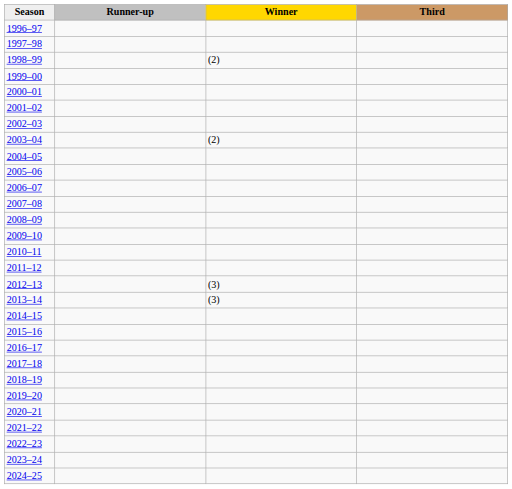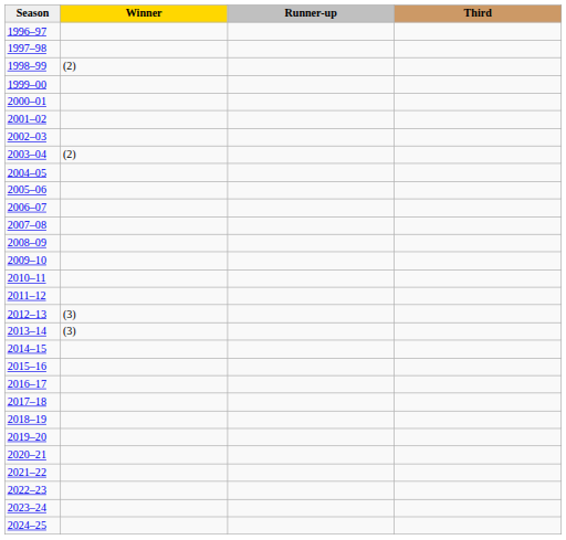 <table class="wikitable sortable" style="width:800px;">
 <tr>
 <th style="width:10%; background:#efefef;">Season</th>
+<th style="width:30%; background:gold">Winner</th>
 <th style="width:30%; background:silver">Runner-up</th>
-<th style="width:30%; background:gold">Winner</th>
 <th style="width:30%; background:#CC9966">Third</th>
 </tr>
 <tr>
 <td><a href='#'>1996–97</a></td>
 <td></td>
 <td></td>
 <td></td>
 </tr>
 <tr>
 <td><a href='#'>1997–98</a></td>
 <td></td>
 <td></td>
 <td></td>
 </tr>
 <tr>
 <td><a href='#'>1998–99</a></td>
+<td> (2)</td>
 <td></td>
-<td> (2)</td>
 <td></td>
 </tr>
 <tr>
 <td><a href='#'>1999–00</a></td>
 <td></td>
 <td></td>
 <td></td>
 </tr>
 <tr>
 <td><a href='#'>2000–01</a></td>
 <td></td>
 <td></td>
 <td></td>
 </tr>
 <tr>
 <td><a href='#'>2001–02</a></td>
 <td></td>
 <td></td>
 <td></td>
 </tr>
 <tr>
 <td><a href='#'>2002–03</a></td>
 <td></td>
 <td></td>
 <td></td>
 </tr>
 <tr>
 <td><a href='#'>2003–04</a></td>
+<td> (2)</td>
 <td></td>
-<td> (2)</td>
 <td></td>
 </tr>
 <tr>
 <td><a href='#'>2004–05</a></td>
 <td></td>
 <td></td>
 <td></td>
 </tr>
 <tr>
 <td><a href='#'>2005–06</a></td>
 <td></td>
 <td></td>
 <td></td>
 </tr>
 <tr>
 <td><a href='#'>2006–07</a></td>
 <td></td>
 <td></td>
 <td></td>
 </tr>
 <tr>
 <td><a href='#'>2007–08</a></td>
 <td></td>
 <td></td>
 <td></td>
 </tr>
 <tr>
 <td><a href='#'>2008–09</a></td>
 <td></td>
 <td></td>
 <td></td>
 </tr>
 <tr>
 <td><a href='#'>2009–10</a></td>
 <td></td>
 <td></td>
 <td></td>
 </tr>
 <tr>
 <td><a href='#'>2010–11</a></td>
 <td></td>
 <td></td>
 <td></td>
 </tr>
 <tr>
 <td><a href='#'>2011–12</a></td>
 <td></td>
 <td></td>
 <td></td>
 </tr>
 <tr>
 <td><a href='#'>2012–13</a></td>
+<td> (3)</td>
 <td></td>
-<td> (3)</td>
 <td></td>
 </tr>
 <tr>
 <td><a href='#'>2013–14</a></td>
+<td> (3)</td>
 <td></td>
-<td> (3)</td>
 <td></td>
 </tr>
 <tr>
 <td><a href='#'>2014–15</a></td>
 <td></td>
 <td></td>
 <td></td>
 </tr>
 <tr>
 <td><a href='#'>2015–16</a></td>
 <td></td>
 <td></td>
 <td></td>
 </tr>
 <tr>
 <td><a href='#'>2016–17</a></td>
 <td></td>
 <td></td>
 <td></td>
 </tr>
 <tr>
 <td><a href='#'>2017–18</a></td>
 <td></td>
 <td></td>
 <td></td>
 </tr>
 <tr>
 <td><a href='#'>2018–19</a></td>
 <td></td>
 <td></td>
 <td></td>
 </tr>
 <tr>
 <td><a href='#'>2019–20</a></td>
 <td></td>
 <td></td>
 <td></td>
 </tr>
 <tr>
 <td><a href='#'>2020–21</a></td>
 <td></td>
 <td></td>
 <td></td>
 </tr>
 <tr>
 <td><a href='#'>2021–22</a></td>
 <td></td>
 <td></td>
 <td></td>
 </tr>
 <tr>
 <td><a href='#'>2022–23</a></td>
 <td></td>
 <td></td>
 <td></td>
 </tr>
 <tr>
 <td><a href='#'>2023–24</a></td>
 <td></td>
 <td></td>
 <td></td>
 </tr>
 <tr>
 <td><a href='#'>2024–25</a></td>
 <td></td>
 <td></td>
 <td></td>
 </tr>
 </table>
